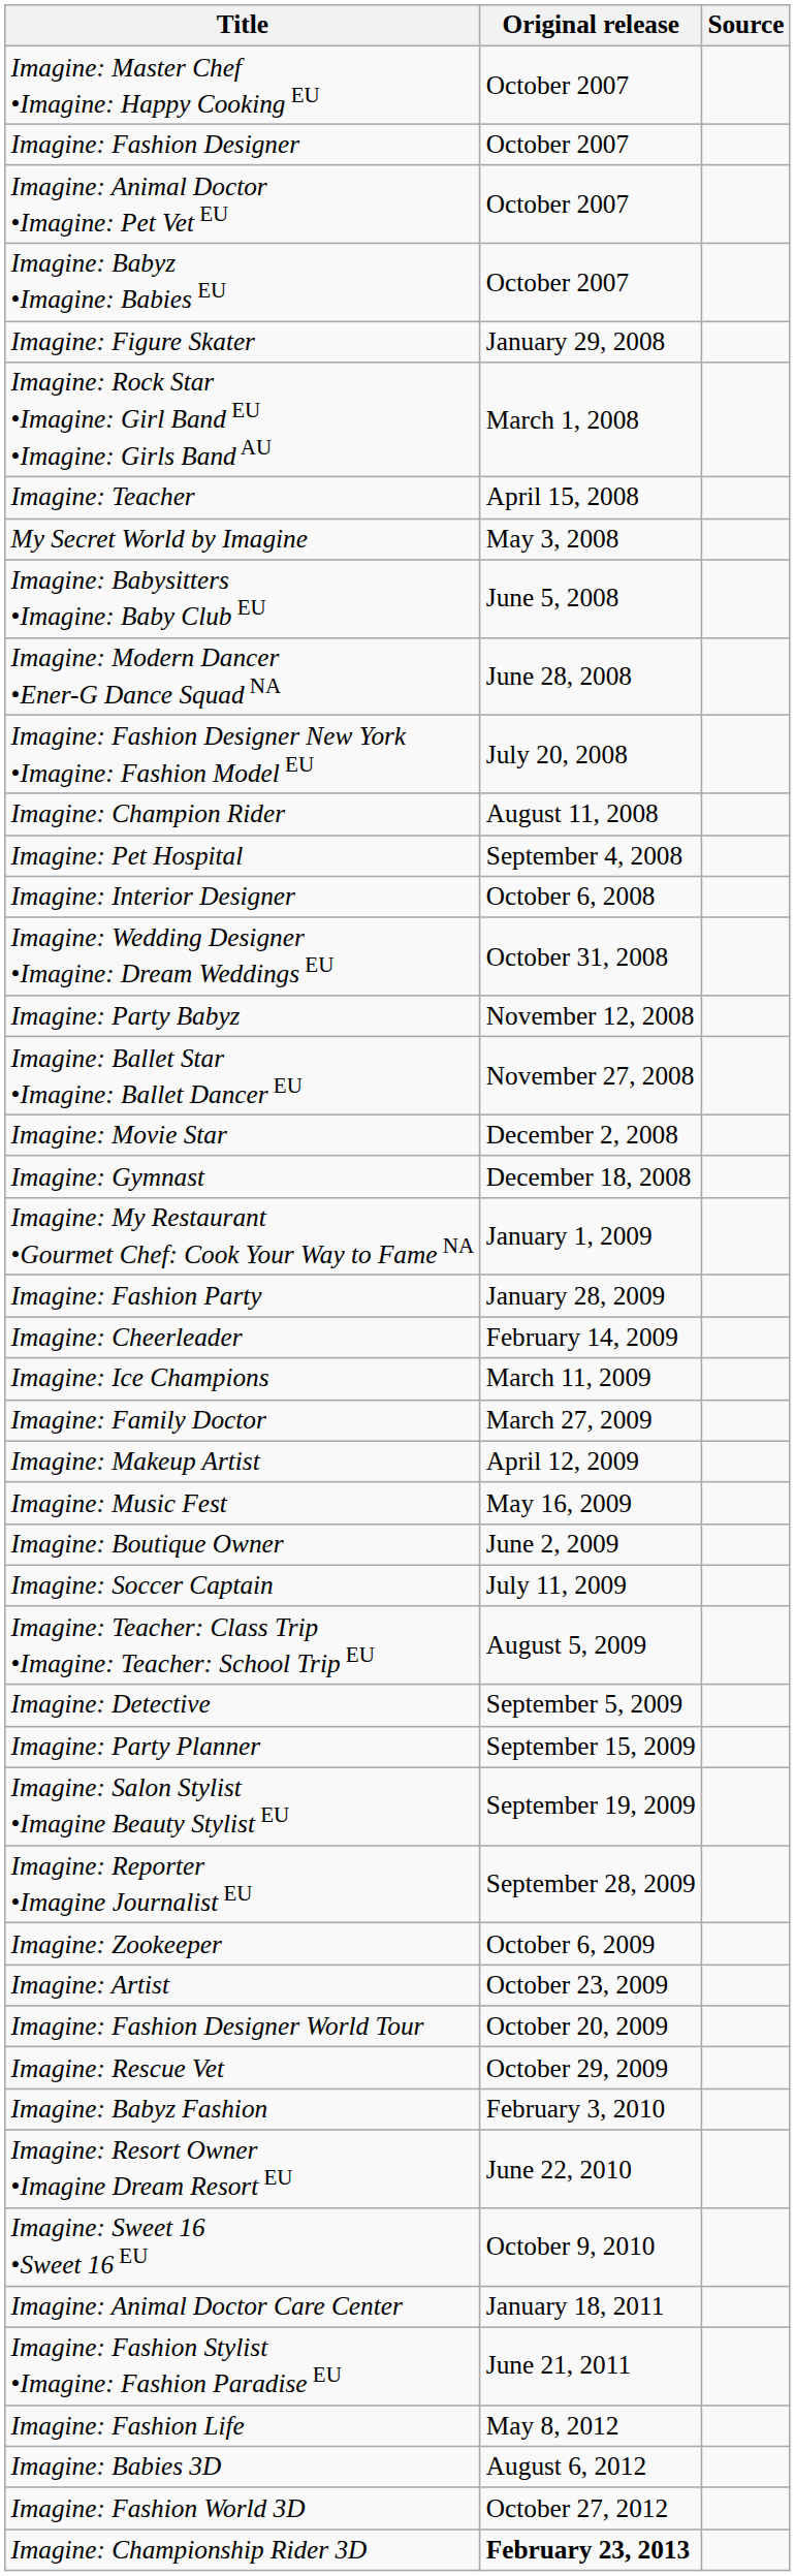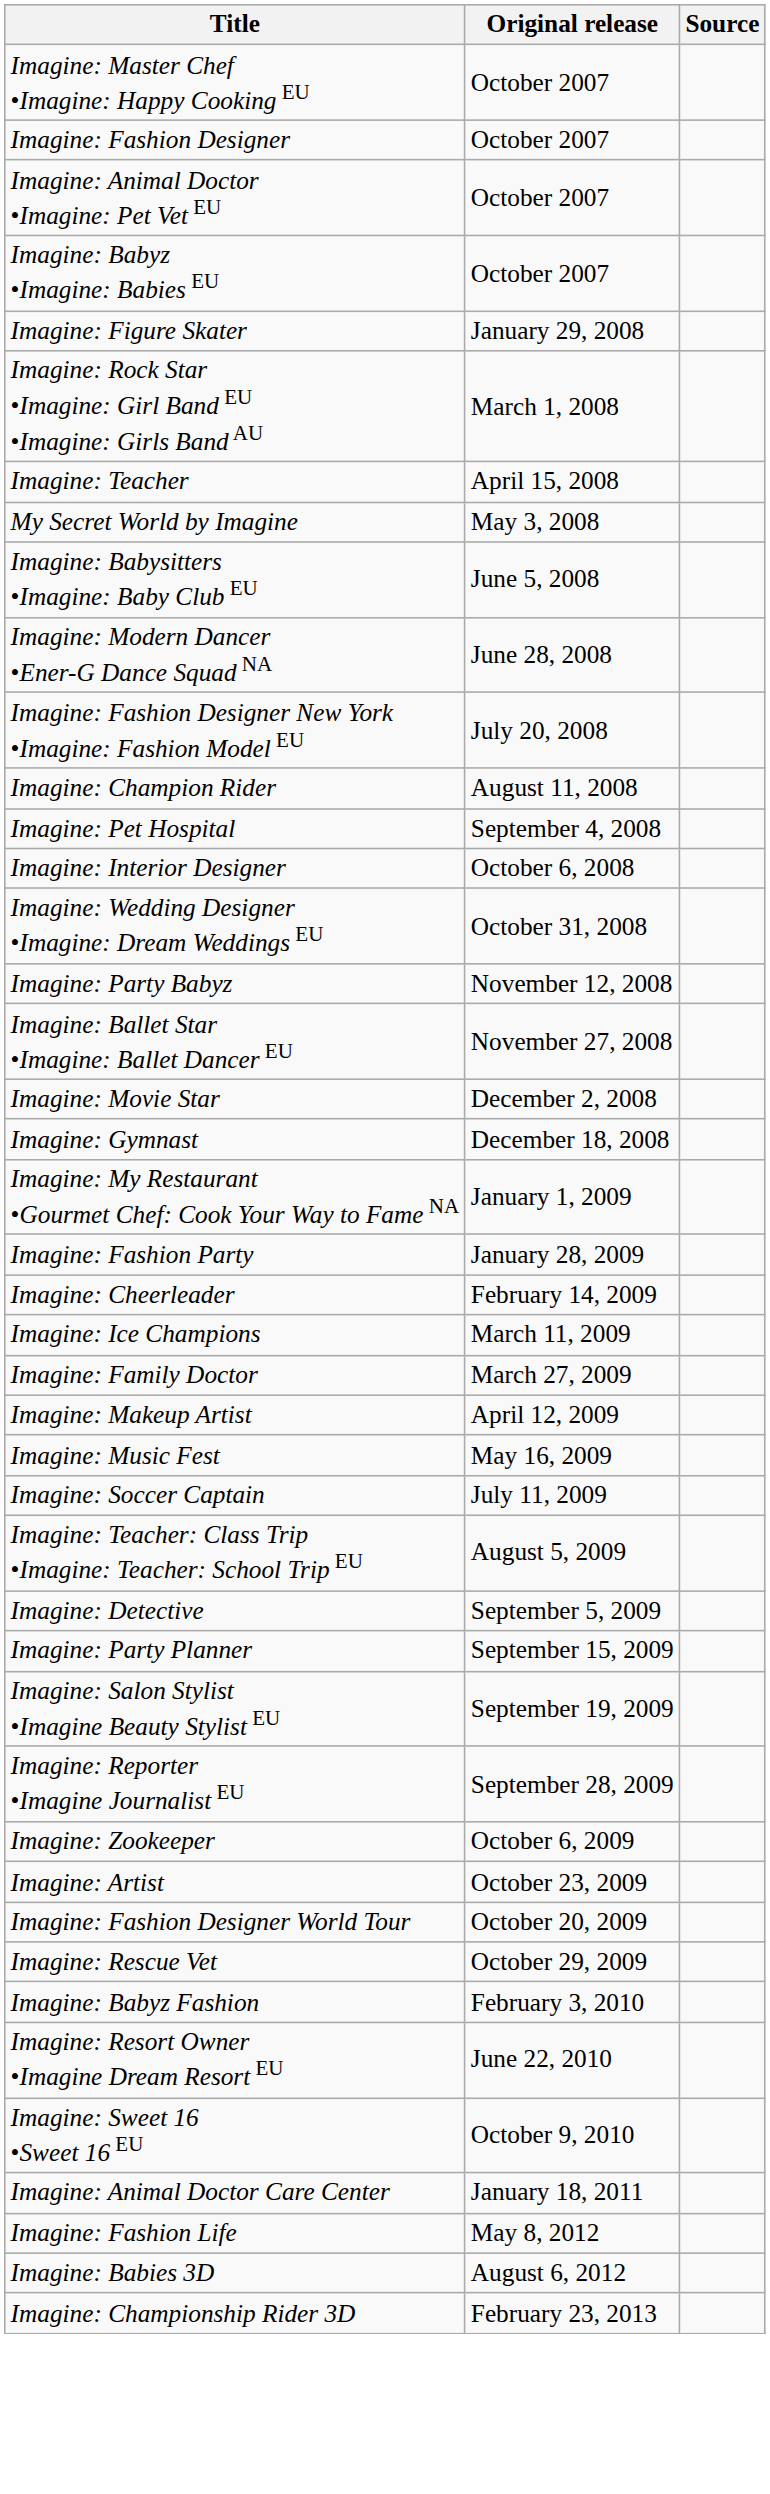 <table class="wikitable sortable" id="softwarelist">
 <tr>
 <th>Title</th>
 <th>Original release</th>
 <th>Source</th>
 </tr>
 <tr>
 <td><em>Imagine: Master Chef</em><br>•<em>Imagine: Happy Cooking</em><sup> EU</sup></td>
 <td>October 2007</td>
 <td></td>
 </tr>
 <tr>
 <td><em>Imagine: Fashion Designer</em></td>
 <td>October 2007</td>
 <td></td>
 </tr>
 <tr>
 <td><em>Imagine: Animal Doctor</em><br>•<em>Imagine: Pet Vet</em><sup> EU</sup></td>
 <td>October 2007</td>
 <td></td>
 </tr>
 <tr>
 <td><em>Imagine: Babyz</em><br>•<em>Imagine: Babies</em><sup> EU</sup></td>
 <td>October 2007</td>
 <td></td>
 </tr>
 <tr>
 <td><em>Imagine: Figure Skater</em></td>
 <td>January 29, 2008</td>
 <td></td>
 </tr>
 <tr>
 <td><em>Imagine: Rock Star</em><br>•<em>Imagine: Girl Band</em><sup> EU</sup><br>•<em>Imagine: Girls Band</em><sup> AU</sup></td>
 <td>March 1, 2008</td>
 <td></td>
 </tr>
 <tr>
 <td><em>Imagine: Teacher</em></td>
 <td>April 15, 2008</td>
 <td></td>
 </tr>
 <tr>
 <td><em>My Secret World by Imagine</em></td>
 <td>May 3, 2008</td>
 <td></td>
 </tr>
 <tr>
 <td><em>Imagine: Babysitters</em><br>•<em>Imagine: Baby Club</em><sup> EU</sup></td>
 <td>June 5, 2008</td>
 <td></td>
 </tr>
 <tr>
 <td><em>Imagine: Modern Dancer</em><br>•<em>Ener-G Dance Squad</em><sup> NA</sup></td>
 <td>June 28, 2008</td>
 <td></td>
 </tr>
 <tr>
 <td><em>Imagine: Fashion Designer New York</em><br>•<em>Imagine: Fashion Model</em><sup> EU</sup></td>
 <td>July 20, 2008</td>
 <td></td>
 </tr>
 <tr>
 <td><em>Imagine: Champion Rider</em></td>
 <td>August 11, 2008</td>
 <td></td>
 </tr>
 <tr>
 <td><em>Imagine: Pet Hospital</em></td>
 <td>September 4, 2008</td>
 <td></td>
 </tr>
 <tr>
 <td><em>Imagine: Interior Designer</em></td>
 <td>October 6, 2008</td>
 <td></td>
 </tr>
 <tr>
 <td><em>Imagine: Wedding Designer</em><br>•<em>Imagine: Dream Weddings</em><sup> EU</sup></td>
 <td>October 31, 2008</td>
 <td></td>
 </tr>
 <tr>
 <td><em>Imagine: Party Babyz</em></td>
 <td>November 12, 2008</td>
 <td></td>
 </tr>
 <tr>
 <td><em>Imagine: Ballet Star</em><br>•<em>Imagine: Ballet Dancer</em><sup> EU</sup></td>
 <td>November 27, 2008</td>
 <td></td>
 </tr>
 <tr>
 <td><em>Imagine: Movie Star</em></td>
 <td>December 2, 2008</td>
 <td></td>
 </tr>
 <tr>
 <td><em>Imagine: Gymnast</em></td>
 <td>December 18, 2008</td>
 <td></td>
 </tr>
 <tr>
 <td><em>Imagine: My Restaurant</em><br>•<em>Gourmet Chef: Cook Your Way to Fame</em><sup> NA</sup></td>
 <td>January 1, 2009</td>
 <td></td>
 </tr>
 <tr>
 <td><em>Imagine: Fashion Party</em></td>
 <td>January 28, 2009</td>
 <td></td>
 </tr>
 <tr>
 <td><em>Imagine: Cheerleader</em></td>
 <td>February 14, 2009</td>
 <td></td>
 </tr>
 <tr>
 <td><em>Imagine: Ice Champions</em></td>
 <td>March 11, 2009</td>
 <td></td>
 </tr>
 <tr>
 <td><em>Imagine: Family Doctor</em></td>
 <td>March 27, 2009</td>
 <td></td>
 </tr>
 <tr>
 <td><em>Imagine: Makeup Artist</em></td>
 <td>April 12, 2009</td>
 <td></td>
 </tr>
 <tr>
 <td><em>Imagine: Music Fest</em></td>
 <td>May 16, 2009</td>
 <td></td>
 </tr>
 <tr>
-<td><em>Imagine: Boutique Owner</em></td>
-<td>June 2, 2009</td>
-<td></td>
-</tr>
-<tr>
 <td><em>Imagine: Soccer Captain</em></td>
 <td>July 11, 2009</td>
 <td></td>
 </tr>
 <tr>
 <td><em>Imagine: Teacher: Class Trip</em><br>•<em>Imagine: Teacher: School Trip</em><sup> EU</sup></td>
 <td>August 5, 2009</td>
 <td></td>
 </tr>
 <tr>
 <td><em>Imagine: Detective</em></td>
 <td>September 5, 2009</td>
 <td></td>
 </tr>
 <tr>
 <td><em>Imagine: Party Planner</em></td>
 <td>September 15, 2009</td>
 <td></td>
 </tr>
 <tr>
 <td><em>Imagine: Salon Stylist</em><br>•<em>Imagine Beauty Stylist</em><sup> EU</sup></td>
 <td>September 19, 2009</td>
 <td></td>
 </tr>
 <tr>
 <td><em>Imagine: Reporter</em><br>•<em>Imagine Journalist</em><sup> EU</sup></td>
 <td>September 28, 2009</td>
 <td></td>
 </tr>
 <tr>
 <td><em>Imagine: Zookeeper</em></td>
 <td>October 6, 2009</td>
 <td></td>
 </tr>
 <tr>
 <td><em>Imagine: Artist</em></td>
 <td>October 23, 2009</td>
 <td></td>
 </tr>
 <tr>
 <td><em>Imagine: Fashion Designer World Tour</em></td>
 <td>October 20, 2009</td>
 <td></td>
 </tr>
 <tr>
 <td><em>Imagine: Rescue Vet</em></td>
 <td>October 29, 2009</td>
 <td></td>
 </tr>
 <tr>
 <td><em>Imagine: Babyz Fashion</em></td>
 <td>February 3, 2010</td>
 <td></td>
 </tr>
 <tr>
 <td><em>Imagine: Resort Owner</em><br>•<em>Imagine Dream Resort</em><sup> EU</sup></td>
 <td>June 22, 2010</td>
 <td></td>
 </tr>
 <tr>
 <td><em>Imagine: Sweet 16</em><br>•<em>Sweet 16</em><sup> EU</sup></td>
 <td>October 9, 2010</td>
 <td></td>
 </tr>
 <tr>
 <td><em>Imagine: Animal Doctor Care Center</em></td>
 <td>January 18, 2011</td>
 <td></td>
 </tr>
 <tr>
-<td><em>Imagine: Fashion Stylist</em><br>•<em>Imagine: Fashion Paradise</em><sup> EU</sup></td>
-<td>June 21, 2011</td>
-<td></td>
-</tr>
-<tr>
 <td><em>Imagine: Fashion Life</em></td>
 <td>May 8, 2012</td>
 <td></td>
 </tr>
 <tr>
 <td><em>Imagine: Babies 3D</em></td>
 <td>August 6, 2012</td>
 <td></td>
 </tr>
 <tr>
-<td><em>Imagine: Fashion World 3D</em></td>
-<td>October 27, 2012</td>
-<td></td>
-</tr>
-<tr>
 <td><em>Imagine: Championship Rider 3D</em></td>
-<td><strong>February 23, 2013</strong></td>
+<td>February 23, 2013</td>
 <td></td>
 </tr>
 </table>
